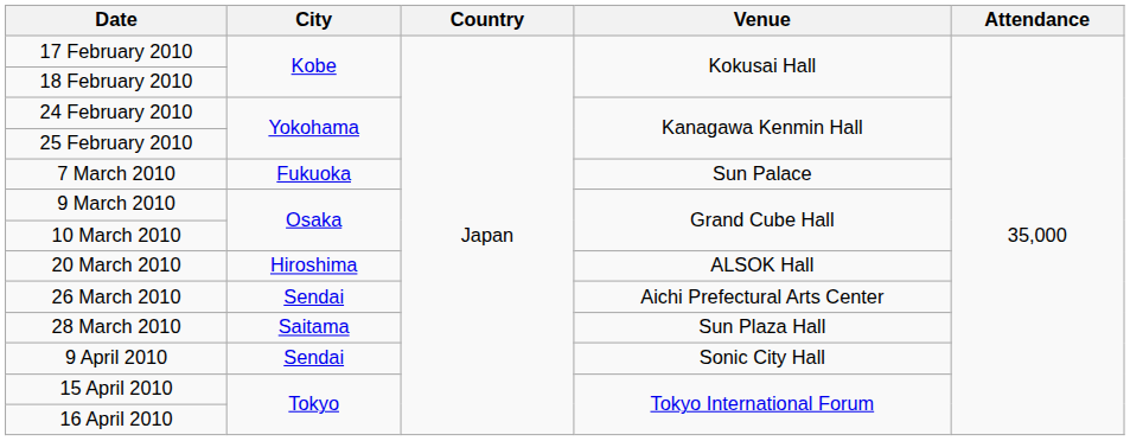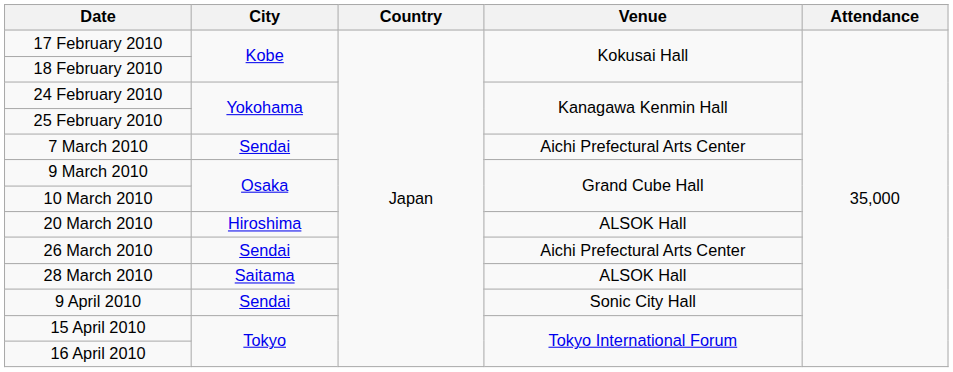 <table class="wikitable" style="text-align:center;">
 <tr>
 <th scope="col" style="width:11em;">Date</th>
 <th scope="col" style="width:8.5em;">City</th>
 <th scope="col" style="width:8.5em;">Country</th>
 <th scope="col" style="width:19em;">Venue</th>
 <th scope="col" style="width:8.5em;">Attendance</th>
 </tr>
 <tr>
 <td>17 February 2010</td>
 <td rowspan="2"><a href='#'>Kobe</a></td>
 <td rowspan="13">Japan</td>
 <td rowspan="2">Kokusai Hall</td>
 <td rowspan="13">35,000</td>
 </tr>
 <tr>
 <td>18 February 2010</td>
 </tr>
 <tr>
 <td>24 February 2010</td>
 <td rowspan="2"><a href='#'>Yokohama</a></td>
 <td rowspan="2">Kanagawa Kenmin Hall</td>
 </tr>
 <tr>
 <td>25 February 2010</td>
 </tr>
 <tr>
 <td>7 March 2010</td>
-<td><a href='#'>Fukuoka</a></td>
-<td>Sun Palace</td>
+<td><a href='#'>Sendai</a></td>
+<td>Aichi Prefectural Arts Center</td>
 </tr>
 <tr>
 <td>9 March 2010</td>
 <td rowspan="2"><a href='#'>Osaka</a></td>
 <td rowspan="2">Grand Cube Hall</td>
 </tr>
 <tr>
 <td>10 March 2010</td>
 </tr>
 <tr>
 <td>20 March 2010</td>
 <td><a href='#'>Hiroshima</a></td>
 <td>ALSOK Hall</td>
 </tr>
 <tr>
 <td>26 March 2010</td>
 <td><a href='#'>Sendai</a></td>
 <td>Aichi Prefectural Arts Center</td>
 </tr>
 <tr>
 <td>28 March 2010</td>
 <td><a href='#'>Saitama</a></td>
-<td>Sun Plaza Hall</td>
+<td>ALSOK Hall</td>
 </tr>
 <tr>
 <td>9 April 2010</td>
 <td><a href='#'>Sendai</a></td>
 <td>Sonic City Hall</td>
 </tr>
 <tr>
 <td>15 April 2010</td>
 <td rowspan="2"><a href='#'>Tokyo</a></td>
 <td rowspan="2"><a href='#'>Tokyo International Forum</a></td>
 </tr>
 <tr>
 <td>16 April 2010</td>
 </tr>
 </table>
